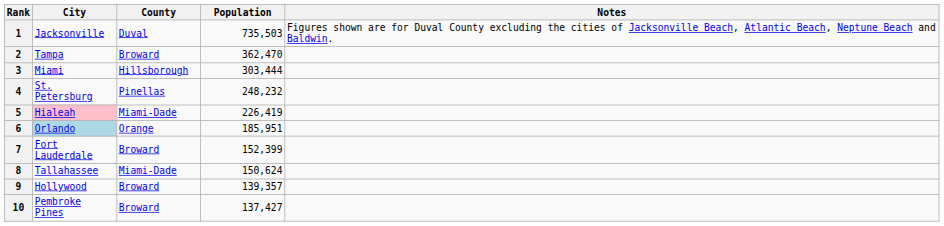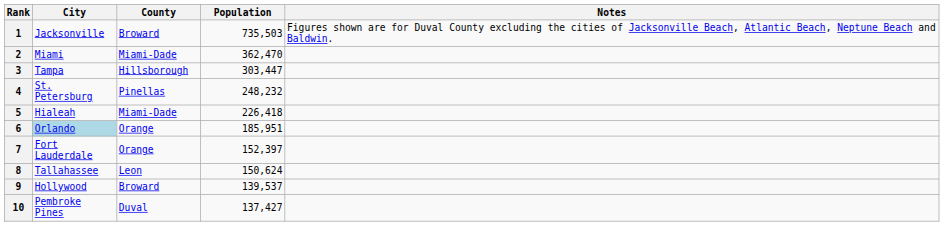 <table class="wikitable plainrowheaders" style="width:100%">
 <tr>
 <th scope="col" style="width:3%;">Rank</th>
 <th scope="col" style="width:9%;">City</th>
 <th scope="col" style="width:9%;">County</th>
 <th scope="col" style="width:9%;">Population</th>
 <th scope="col" style="width:70%;">Notes</th>
 </tr>
 <tr>
 <th scope="row">1</th>
 <td><a href='#'>Jacksonville</a></td>
-<td><a href='#'>Duval</a></td>
+<td><a href='#'>Broward</a></td>
 <td align="right">735,503</td>
 <td>Figures shown are for Duval County excluding the cities of <a href='#'>Jacksonville Beach</a>, <a href='#'>Atlantic Beach</a>, <a href='#'>Neptune Beach</a> and <a href='#'>Baldwin</a>.</td>
 </tr>
 <tr>
 <th scope="row">2</th>
-<td><a href='#'>Tampa</a></td>
-<td><a href='#'>Broward</a></td>
+<td><a href='#'>Miami</a></td>
+<td><a href='#'>Miami-Dade</a></td>
 <td align="right">362,470</td>
 <td></td>
 </tr>
 <tr>
 <th scope="row">3</th>
-<td><a href='#'>Miami</a></td>
+<td><a href='#'>Tampa</a></td>
 <td><a href='#'>Hillsborough</a></td>
-<td align="right">303,444</td>
+<td align="right">303,447</td>
 <td></td>
 </tr>
 <tr>
 <th scope="row">4</th>
 <td><a href='#'>St. Petersburg</a></td>
 <td><a href='#'>Pinellas</a></td>
 <td align="right">248,232</td>
 <td></td>
 </tr>
 <tr>
 <th scope="row">5</th>
-<td style="background: pink;"><a href='#'>Hialeah</a></td>
+<td><a href='#'>Hialeah</a></td>
 <td><a href='#'>Miami-Dade</a></td>
-<td align="right">226,419</td>
+<td align="right">226,418</td>
 <td></td>
 </tr>
 <tr>
 <th scope="row">6</th>
 <td style="background: lightblue;"><a href='#'>Orlando</a></td>
 <td><a href='#'>Orange</a></td>
 <td align="right">185,951</td>
 <td></td>
 </tr>
 <tr>
 <th scope="row">7</th>
 <td><a href='#'>Fort Lauderdale</a></td>
-<td><a href='#'>Broward</a></td>
-<td align="right">152,399</td>
+<td><a href='#'>Orange</a></td>
+<td align="right">152,397</td>
 <td></td>
 </tr>
 <tr>
 <th scope="row">8</th>
 <td><a href='#'>Tallahassee</a></td>
-<td><a href='#'>Miami-Dade</a></td>
+<td><a href='#'>Leon</a></td>
 <td align="right">150,624</td>
 <td></td>
 </tr>
 <tr>
 <th scope="row">9</th>
 <td><a href='#'>Hollywood</a></td>
 <td><a href='#'>Broward</a></td>
-<td align="right">139,357</td>
+<td align="right">139,537</td>
 <td></td>
 </tr>
 <tr>
 <th scope="row">10</th>
 <td><a href='#'>Pembroke Pines</a></td>
-<td><a href='#'>Broward</a></td>
+<td><a href='#'>Duval</a></td>
 <td align="right">137,427</td>
 <td></td>
 </tr>
 </table>
